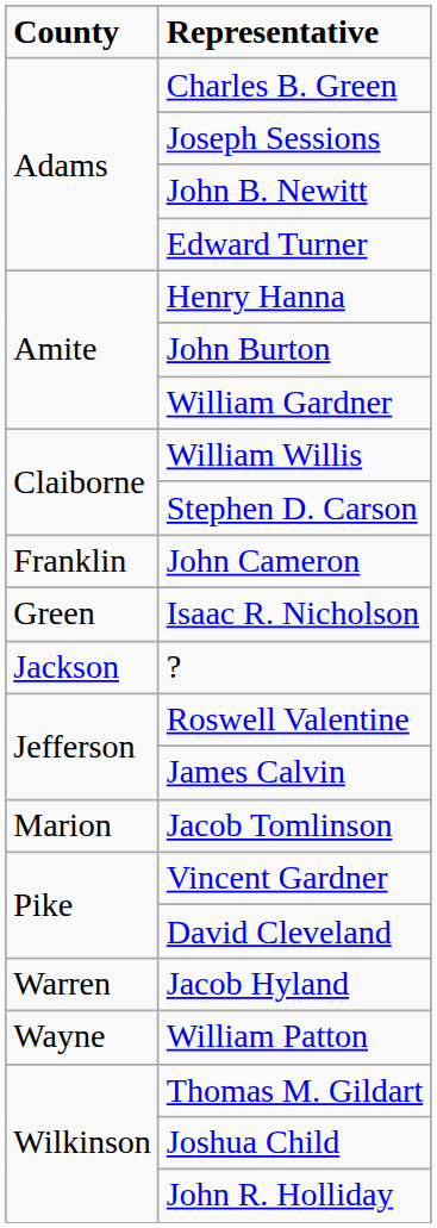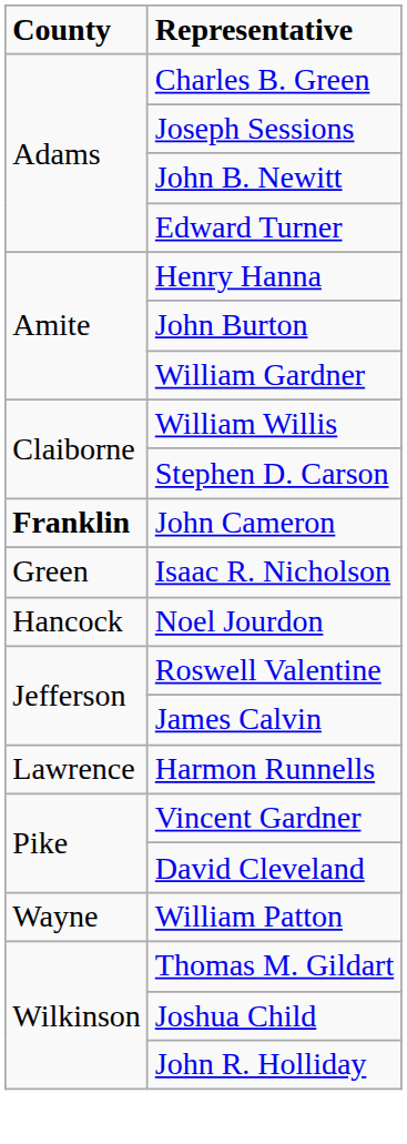 <table class="wikitable">
 <tr>
 <td><strong>County</strong></td>
 <td><strong>Representative</strong></td>
 </tr>
 <tr>
 <td colspan="1" rowspan="4">Adams</td>
 <td><a href='#'>Charles B. Green</a></td>
 </tr>
 <tr>
 <td><a href='#'>Joseph Sessions</a></td>
 </tr>
 <tr>
 <td><a href='#'>John B. Newitt</a></td>
 </tr>
 <tr>
 <td><a href='#'>Edward Turner</a></td>
 </tr>
 <tr>
 <td colspan="1" rowspan="3">Amite</td>
 <td><a href='#'>Henry Hanna</a></td>
 </tr>
 <tr>
 <td><a href='#'>John Burton</a></td>
 </tr>
 <tr>
 <td><a href='#'>William Gardner</a></td>
 </tr>
 <tr>
 <td colspan="1" rowspan="2">Claiborne</td>
 <td><a href='#'>William Willis</a></td>
 </tr>
 <tr>
 <td><a href='#'>Stephen D. Carson</a></td>
 </tr>
 <tr>
-<td colspan="1">Franklin</td>
+<td colspan="1"><strong>Franklin</strong></td>
 <td><a href='#'>John Cameron</a></td>
 </tr>
 <tr>
 <td colspan="1">Green</td>
 <td><a href='#'>Isaac R. Nicholson</a></td>
 </tr>
 <tr>
-<td><a href='#'>Jackson</a></td>
-<td>?</td>
+<td>Hancock</td>
+<td><a href='#'>Noel Jourdon</a></td>
 </tr>
 <tr>
 <td colspan="1" rowspan="2">Jefferson</td>
 <td><a href='#'>Roswell Valentine</a></td>
 </tr>
 <tr>
 <td><a href='#'>James Calvin</a></td>
 </tr>
 <tr>
-<td>Marion</td>
-<td><a href='#'>Jacob Tomlinson</a></td>
+<td colspan="1">Lawrence</td>
+<td><a href='#'>Harmon Runnells</a></td>
 </tr>
 <tr>
 <td colspan="1" rowspan="2">Pike</td>
 <td><a href='#'>Vincent Gardner</a></td>
 </tr>
 <tr>
 <td><a href='#'>David Cleveland</a></td>
-</tr>
-<tr>
-<td>Warren</td>
-<td><a href='#'>Jacob Hyland</a></td>
 </tr>
 <tr>
 <td>Wayne</td>
 <td><a href='#'>William Patton</a></td>
 </tr>
 <tr>
 <td colspan="1" rowspan="3">Wilkinson</td>
 <td><a href='#'>Thomas M. Gildart</a></td>
 </tr>
 <tr>
 <td><a href='#'>Joshua Child</a></td>
 </tr>
 <tr>
 <td><a href='#'>John R. Holliday</a></td>
 </tr>
 </table>
